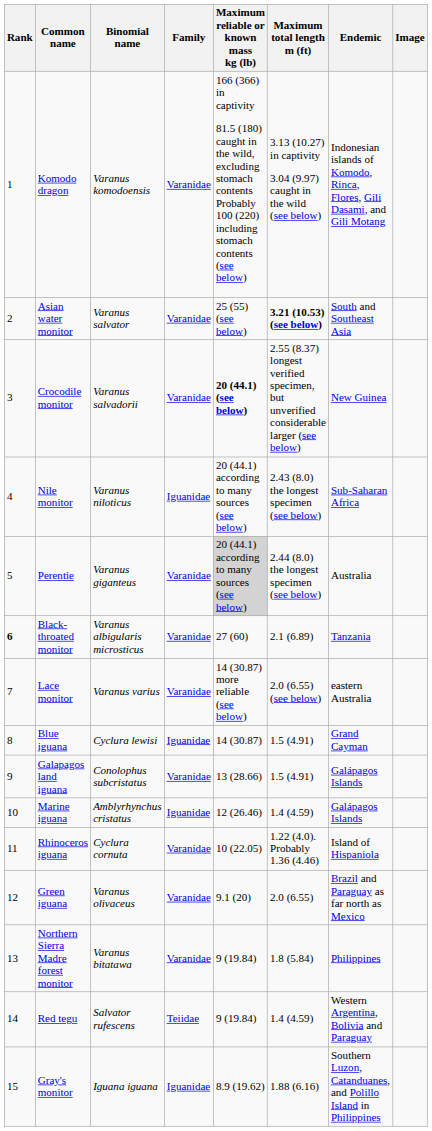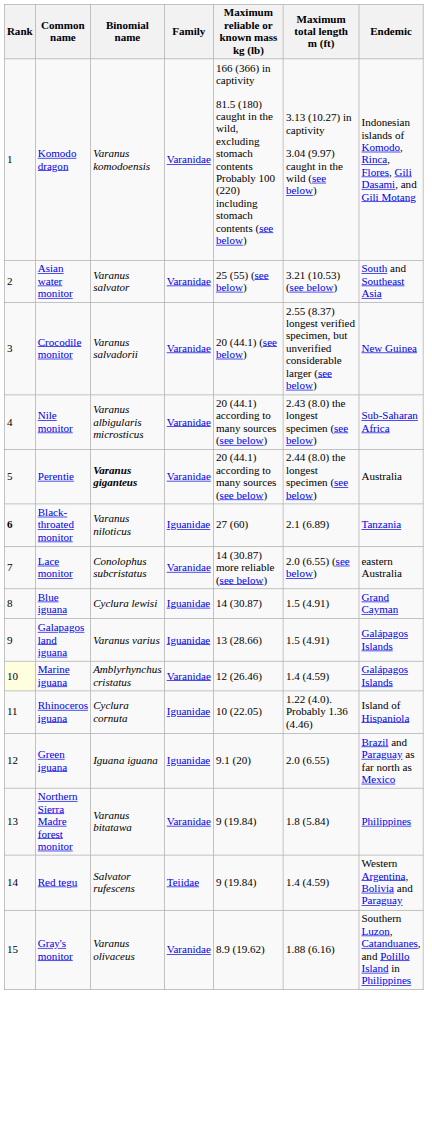 <table class="wikitable sortable">
 <tr>
 <th>Rank</th>
 <th>Common name</th>
 <th>Binomial name</th>
 <th>Family</th>
 <th style="width:200px">Maximum reliable or known mass<br>kg (lb)</th>
 <th style="width:200px">Maximum total length<br>m (ft)</th>
 <th>Endemic</th>
-<th>Image</th>
 </tr>
 <tr>
 <td>1</td>
 <td><a href='#'>Komodo dragon</a></td>
 <td><em>Varanus komodoensis</em></td>
 <td><a href='#'>Varanidae</a></td>
 <td>166 (366) in captivity<p>81.5 (180) caught in the wild, excluding stomach contents Probably 100 (220) including stomach contents (<a href='#'>see below</a>)</p></td>
 <td>3.13 (10.27) in captivity<p>3.04 (9.97) caught in the wild (<a href='#'>see below</a>)</p></td>
 <td>Indonesian islands of <a href='#'>Komodo</a>, <a href='#'>Rinca</a>, <a href='#'>Flores</a>, <a href='#'>Gili Dasami</a>, and <a href='#'>Gili Motang</a></td>
-<td></td>
 </tr>
 <tr>
 <td>2</td>
 <td><a href='#'>Asian water monitor</a></td>
 <td><em>Varanus salvator</em></td>
 <td><a href='#'>Varanidae</a></td>
 <td>25 (55) (<a href='#'>see below</a>)</td>
-<td><strong>3.21 (10.53) (<a href='#'>see below</a>)</strong></td>
+<td>3.21 (10.53) (<a href='#'>see below</a>)</td>
 <td><a href='#'>South</a> and <a href='#'>Southeast Asia</a></td>
-<td></td>
 </tr>
 <tr>
 <td>3</td>
 <td><a href='#'>Crocodile monitor</a></td>
 <td><em>Varanus salvadorii</em></td>
 <td><a href='#'>Varanidae</a></td>
-<td><strong>20 (44.1) (<a href='#'>see below</a>)</strong></td>
+<td>20 (44.1) (<a href='#'>see below</a>)</td>
 <td>2.55 (8.37) longest verified specimen, but unverified considerable larger (<a href='#'>see below</a>)</td>
 <td><a href='#'>New Guinea</a></td>
-<td></td>
 </tr>
 <tr>
 <td>4</td>
 <td><a href='#'>Nile monitor</a></td>
-<td><em>Varanus niloticus</em></td>
-<td><a href='#'>Iguanidae</a></td>
+<td><em>Varanus albigularis microsticus</em></td>
+<td><a href='#'>Varanidae</a></td>
 <td>20 (44.1) according to many sources (<a href='#'>see below</a>)</td>
 <td>2.43 (8.0) the longest specimen (<a href='#'>see below</a>)</td>
 <td><a href='#'>Sub-Saharan Africa</a></td>
-<td></td>
 </tr>
 <tr>
 <td>5</td>
 <td><a href='#'>Perentie</a></td>
-<td><em>Varanus giganteus</em></td>
+<td><strong><em>Varanus giganteus</em></strong></td>
 <td><a href='#'>Varanidae</a></td>
-<td style="background: lightgrey;">20 (44.1) according to many sources (<a href='#'>see below</a>)</td>
+<td>20 (44.1) according to many sources (<a href='#'>see below</a>)</td>
 <td>2.44 (8.0) the longest specimen (<a href='#'>see below</a>)</td>
 <td>Australia</td>
-<td></td>
 </tr>
 <tr>
 <td><strong>6</strong></td>
 <td><a href='#'>Black-throated monitor</a></td>
-<td><em>Varanus albigularis microsticus</em></td>
-<td><a href='#'>Varanidae</a></td>
+<td><em>Varanus niloticus</em></td>
+<td><a href='#'>Iguanidae</a></td>
 <td>27 (60)</td>
 <td>2.1 (6.89)</td>
 <td><a href='#'>Tanzania</a></td>
-<td></td>
 </tr>
 <tr>
 <td>7</td>
 <td><a href='#'>Lace monitor</a></td>
-<td><em>Varanus varius</em></td>
+<td><em>Conolophus subcristatus</em></td>
 <td><a href='#'>Varanidae</a></td>
 <td>14 (30.87) more reliable (<a href='#'>see below</a>)</td>
 <td>2.0 (6.55) (<a href='#'>see below</a>)</td>
 <td>eastern Australia</td>
-<td></td>
 </tr>
 <tr>
 <td>8</td>
 <td><a href='#'>Blue iguana</a></td>
 <td><em>Cyclura lewisi</em></td>
 <td><a href='#'>Iguanidae</a></td>
 <td>14 (30.87)</td>
 <td>1.5 (4.91)</td>
 <td><a href='#'>Grand Cayman</a></td>
-<td></td>
 </tr>
 <tr>
 <td>9</td>
 <td><a href='#'>Galapagos land iguana</a></td>
-<td><em>Conolophus subcristatus</em></td>
-<td><a href='#'>Varanidae</a></td>
+<td><em>Varanus varius</em></td>
+<td><a href='#'>Iguanidae</a></td>
 <td>13 (28.66)</td>
 <td>1.5 (4.91)</td>
 <td><a href='#'>Galápagos Islands</a></td>
-<td></td>
 </tr>
 <tr>
-<td>10</td>
+<td style="background: lightyellow;">10</td>
 <td><a href='#'>Marine iguana</a></td>
 <td><em>Amblyrhynchus cristatus</em></td>
-<td><a href='#'>Iguanidae</a></td>
+<td><a href='#'>Varanidae</a></td>
 <td>12 (26.46)</td>
 <td>1.4 (4.59)</td>
 <td><a href='#'>Galápagos Islands</a></td>
-<td><br></td>
 </tr>
 <tr>
 <td>11</td>
 <td><a href='#'>Rhinoceros iguana</a></td>
 <td><em>Cyclura cornuta</em></td>
-<td><a href='#'>Varanidae</a></td>
+<td><a href='#'>Iguanidae</a></td>
 <td>10 (22.05)</td>
 <td>1.22 (4.0).<br>Probably 1.36 (4.46)</td>
 <td>Island of <a href='#'>Hispaniola</a></td>
-<td></td>
 </tr>
 <tr>
 <td>12</td>
 <td><a href='#'>Green iguana</a></td>
-<td><em>Varanus olivaceus</em></td>
-<td><a href='#'>Varanidae</a></td>
+<td><em>Iguana iguana</em></td>
+<td><a href='#'>Iguanidae</a></td>
 <td>9.1 (20)</td>
 <td>2.0 (6.55)</td>
 <td><a href='#'>Brazil</a> and <a href='#'>Paraguay</a> as far north as <a href='#'>Mexico</a></td>
-<td><br></td>
 </tr>
 <tr>
 <td>13</td>
 <td><a href='#'>Northern Sierra Madre forest monitor</a></td>
 <td><em>Varanus bitatawa</em></td>
 <td><a href='#'>Varanidae</a></td>
 <td>9 (19.84)</td>
 <td>1.8 (5.84)</td>
 <td><a href='#'>Philippines</a></td>
-<td></td>
 </tr>
 <tr>
 <td>14</td>
 <td><a href='#'>Red tegu</a></td>
 <td><em>Salvator rufescens</em></td>
 <td><a href='#'>Teiidae</a></td>
 <td>9 (19.84)</td>
 <td>1.4 (4.59)</td>
 <td>Western <a href='#'>Argentina</a>, <a href='#'>Bolivia</a> and <a href='#'>Paraguay</a></td>
-<td></td>
 </tr>
 <tr>
 <td>15</td>
 <td><a href='#'>Gray's monitor</a></td>
-<td><em>Iguana iguana</em></td>
-<td><a href='#'>Iguanidae</a></td>
+<td><em>Varanus olivaceus</em></td>
+<td><a href='#'>Varanidae</a></td>
 <td>8.9 (19.62)</td>
 <td>1.88 (6.16)</td>
 <td>Southern <a href='#'>Luzon</a>, <a href='#'>Catanduanes</a>, and <a href='#'>Polillo Island</a> in  <a href='#'>Philippines</a></td>
-<td></td>
 </tr>
 </table>
